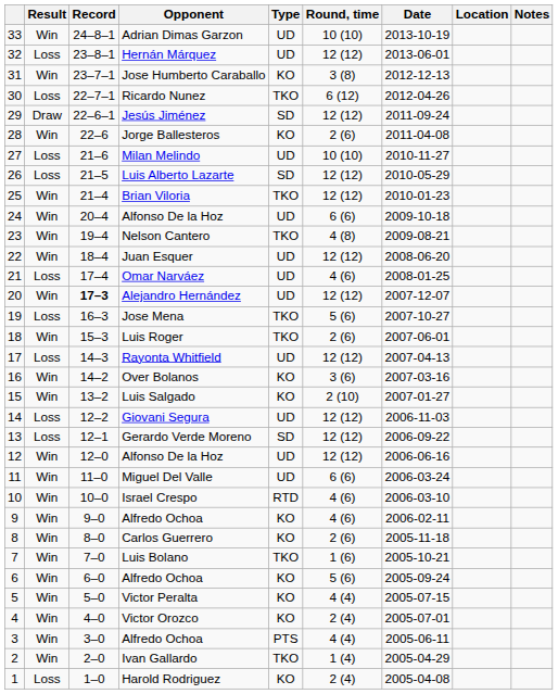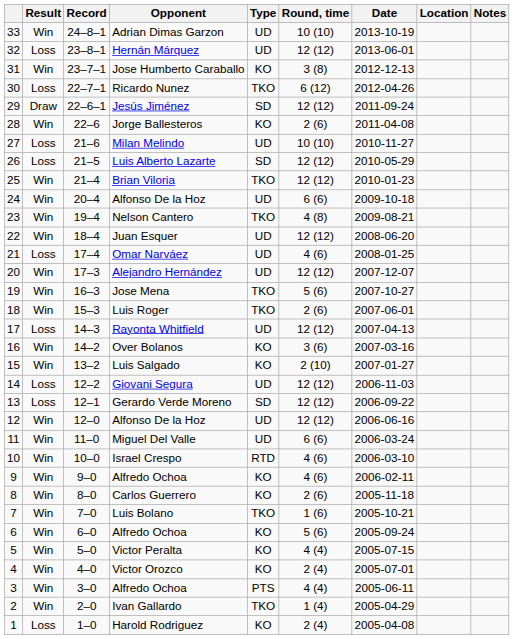 <table class=wikitable style=text-align:center>
 <tr>
 <th></th>
 <th>Result</th>
 <th>Record</th>
 <th>Opponent</th>
 <th>Type</th>
 <th>Round, time</th>
 <th>Date</th>
 <th>Location</th>
 <th>Notes</th>
 </tr>
 <tr>
 <td>33</td>
 <td>Win</td>
 <td>24–8–1</td>
 <td align=left>Adrian Dimas Garzon</td>
 <td>UD</td>
 <td>10 (10)</td>
 <td>2013-10-19</td>
 <td align=left></td>
 <td align=left></td>
 </tr>
 <tr>
 <td>32</td>
 <td>Loss</td>
 <td>23–8–1</td>
 <td align=left><a href='#'>Hernán Márquez</a></td>
 <td>UD</td>
 <td>12 (12)</td>
 <td>2013-06-01</td>
 <td align=left></td>
 <td align=left></td>
 </tr>
 <tr>
 <td>31</td>
 <td>Win</td>
 <td>23–7–1</td>
 <td align=left>Jose Humberto Caraballo</td>
 <td>KO</td>
 <td>3 (8)</td>
 <td>2012-12-13</td>
 <td align=left></td>
 <td align=left></td>
 </tr>
 <tr>
 <td>30</td>
 <td>Loss</td>
 <td>22–7–1</td>
 <td align=left>Ricardo Nunez</td>
 <td>TKO</td>
 <td>6 (12)</td>
 <td>2012-04-26</td>
 <td align=left></td>
 <td align=left></td>
 </tr>
 <tr>
 <td>29</td>
 <td>Draw</td>
 <td>22–6–1</td>
 <td align=left><a href='#'>Jesús Jiménez</a></td>
 <td>SD</td>
 <td>12 (12)</td>
 <td>2011-09-24</td>
 <td align=left></td>
 <td align=left></td>
 </tr>
 <tr>
 <td>28</td>
 <td>Win</td>
 <td>22–6</td>
 <td align=left>Jorge Ballesteros</td>
 <td>KO</td>
 <td>2 (6)</td>
 <td>2011-04-08</td>
 <td align=left></td>
 <td align=left></td>
 </tr>
 <tr>
 <td>27</td>
 <td>Loss</td>
 <td>21–6</td>
 <td align=left><a href='#'>Milan Melindo</a></td>
 <td>UD</td>
 <td>10 (10)</td>
 <td>2010-11-27</td>
 <td align=left></td>
 <td align=left></td>
 </tr>
 <tr>
 <td>26</td>
 <td>Loss</td>
 <td>21–5</td>
 <td align=left><a href='#'>Luis Alberto Lazarte</a></td>
 <td>SD</td>
 <td>12 (12)</td>
 <td>2010-05-29</td>
 <td align=left></td>
 <td align=left></td>
 </tr>
 <tr>
 <td>25</td>
 <td>Win</td>
 <td>21–4</td>
 <td align=left><a href='#'>Brian Viloria</a></td>
 <td>TKO</td>
 <td>12 (12)</td>
 <td>2010-01-23</td>
 <td align=left></td>
 <td align=left></td>
 </tr>
 <tr>
 <td>24</td>
 <td>Win</td>
 <td>20–4</td>
 <td align=left>Alfonso De la Hoz</td>
 <td>UD</td>
 <td>6 (6)</td>
 <td>2009-10-18</td>
 <td align=left></td>
 <td align=left></td>
 </tr>
 <tr>
 <td>23</td>
 <td>Win</td>
 <td>19–4</td>
 <td align=left>Nelson Cantero</td>
 <td>TKO</td>
 <td>4 (8)</td>
 <td>2009-08-21</td>
 <td align=left></td>
 <td align=left></td>
 </tr>
 <tr>
 <td>22</td>
 <td>Win</td>
 <td>18–4</td>
 <td align=left>Juan Esquer</td>
 <td>UD</td>
 <td>12 (12)</td>
 <td>2008-06-20</td>
 <td align=left></td>
 <td align=left></td>
 </tr>
 <tr>
 <td>21</td>
 <td>Loss</td>
 <td>17–4</td>
 <td align=left><a href='#'>Omar Narváez</a></td>
 <td>UD</td>
 <td>4 (6)</td>
 <td>2008-01-25</td>
 <td align=left></td>
 <td align=left></td>
 </tr>
 <tr>
 <td>20</td>
 <td>Win</td>
-<td><strong>17–3</strong></td>
+<td>17–3</td>
 <td align=left><a href='#'>Alejandro Hernández</a></td>
 <td>UD</td>
 <td>12 (12)</td>
 <td>2007-12-07</td>
 <td align=left></td>
 <td align=left></td>
 </tr>
 <tr>
 <td>19</td>
-<td>Loss</td>
+<td>Win</td>
 <td>16–3</td>
 <td align=left>Jose Mena</td>
 <td>TKO</td>
 <td>5 (6)</td>
 <td>2007-10-27</td>
 <td align=left></td>
 <td align=left></td>
 </tr>
 <tr>
 <td>18</td>
 <td>Win</td>
 <td>15–3</td>
 <td align=left>Luis Roger</td>
 <td>TKO</td>
 <td>2 (6)</td>
 <td>2007-06-01</td>
 <td align=left></td>
 <td align=left></td>
 </tr>
 <tr>
 <td>17</td>
 <td>Loss</td>
 <td>14–3</td>
 <td align=left><a href='#'>Rayonta Whitfield</a></td>
 <td>UD</td>
 <td>12 (12)</td>
 <td>2007-04-13</td>
 <td align=left></td>
 <td align=left></td>
 </tr>
 <tr>
 <td>16</td>
 <td>Win</td>
 <td>14–2</td>
 <td align=left>Over Bolanos</td>
 <td>KO</td>
 <td>3 (6)</td>
 <td>2007-03-16</td>
 <td align=left></td>
 <td align=left></td>
 </tr>
 <tr>
 <td>15</td>
 <td>Win</td>
 <td>13–2</td>
 <td align=left>Luis Salgado</td>
 <td>KO</td>
 <td>2 (10)</td>
 <td>2007-01-27</td>
 <td align=left></td>
 <td align=left></td>
 </tr>
 <tr>
 <td>14</td>
 <td>Loss</td>
 <td>12–2</td>
 <td align=left><a href='#'>Giovani Segura</a></td>
 <td>UD</td>
 <td>12 (12)</td>
 <td>2006-11-03</td>
 <td align=left></td>
 <td align=left></td>
 </tr>
 <tr>
 <td>13</td>
 <td>Loss</td>
 <td>12–1</td>
 <td align=left>Gerardo Verde Moreno</td>
 <td>SD</td>
 <td>12 (12)</td>
 <td>2006-09-22</td>
 <td align=left></td>
 <td align=left></td>
 </tr>
 <tr>
 <td>12</td>
 <td>Win</td>
 <td>12–0</td>
 <td align=left>Alfonso De la Hoz</td>
 <td>UD</td>
 <td>12 (12)</td>
 <td>2006-06-16</td>
 <td align=left></td>
 <td align=left></td>
 </tr>
 <tr>
 <td>11</td>
 <td>Win</td>
 <td>11–0</td>
 <td align=left>Miguel Del Valle</td>
 <td>UD</td>
 <td>6 (6)</td>
 <td>2006-03-24</td>
 <td align=left></td>
 <td align=left></td>
 </tr>
 <tr>
 <td>10</td>
 <td>Win</td>
 <td>10–0</td>
 <td align=left>Israel Crespo</td>
 <td>RTD</td>
 <td>4 (6)</td>
 <td>2006-03-10</td>
 <td align=left></td>
 <td align=left></td>
 </tr>
 <tr>
 <td>9</td>
 <td>Win</td>
 <td>9–0</td>
 <td align=left>Alfredo Ochoa</td>
 <td>KO</td>
 <td>4 (6)</td>
 <td>2006-02-11</td>
 <td align=left></td>
 <td align=left></td>
 </tr>
 <tr>
 <td>8</td>
 <td>Win</td>
 <td>8–0</td>
 <td align=left>Carlos Guerrero</td>
 <td>KO</td>
 <td>2 (6)</td>
 <td>2005-11-18</td>
 <td align=left></td>
 <td align=left></td>
 </tr>
 <tr>
 <td>7</td>
 <td>Win</td>
 <td>7–0</td>
 <td align=left>Luis Bolano</td>
 <td>TKO</td>
 <td>1 (6)</td>
 <td>2005-10-21</td>
 <td align=left></td>
 <td align=left></td>
 </tr>
 <tr>
 <td>6</td>
 <td>Win</td>
 <td>6–0</td>
 <td align=left>Alfredo Ochoa</td>
 <td>KO</td>
 <td>5 (6)</td>
 <td>2005-09-24</td>
 <td align=left></td>
 <td align=left></td>
 </tr>
 <tr>
 <td>5</td>
 <td>Win</td>
 <td>5–0</td>
 <td align=left>Victor Peralta</td>
 <td>KO</td>
 <td>4 (4)</td>
 <td>2005-07-15</td>
 <td align=left></td>
 <td align=left></td>
 </tr>
 <tr>
 <td>4</td>
 <td>Win</td>
 <td>4–0</td>
 <td align=left>Victor Orozco</td>
 <td>KO</td>
 <td>2 (4)</td>
 <td>2005-07-01</td>
 <td align=left></td>
 <td align=left></td>
 </tr>
 <tr>
 <td>3</td>
 <td>Win</td>
 <td>3–0</td>
 <td align=left>Alfredo Ochoa</td>
 <td>PTS</td>
 <td>4 (4)</td>
 <td>2005-06-11</td>
 <td align=left></td>
 <td align=left></td>
 </tr>
 <tr>
 <td>2</td>
 <td>Win</td>
 <td>2–0</td>
 <td align=left>Ivan Gallardo</td>
 <td>TKO</td>
 <td>1 (4)</td>
 <td>2005-04-29</td>
 <td align=left></td>
 <td align=left></td>
 </tr>
 <tr>
 <td>1</td>
 <td>Loss</td>
 <td>1–0</td>
 <td align=left>Harold Rodriguez</td>
 <td>KO</td>
 <td>2 (4)</td>
 <td>2005-04-08</td>
 <td align=left></td>
 <td align=left></td>
 </tr>
 </table>
